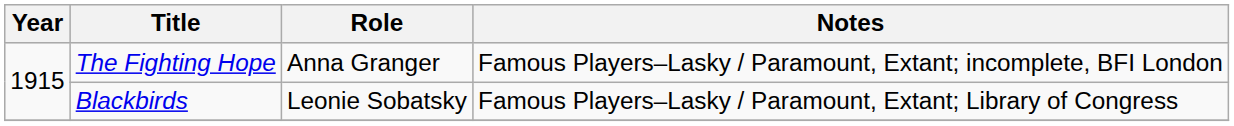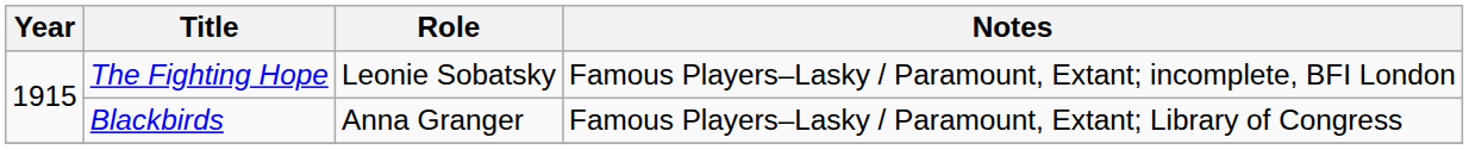 <table class="wikitable sortable">
 <tr>
 <th>Year</th>
 <th>Title</th>
 <th>Role</th>
 <th class="unsortable">Notes</th>
 </tr>
 <tr>
 <td rowspan=2>1915</td>
 <td><em><a href='#'>The Fighting Hope</a></em></td>
-<td>Anna Granger</td>
+<td>Leonie Sobatsky</td>
 <td>Famous Players–Lasky / Paramount, Extant; incomplete, BFI London</td>
 </tr>
 <tr>
 <td><em><a href='#'>Blackbirds</a></em></td>
-<td>Leonie Sobatsky</td>
+<td>Anna Granger</td>
 <td>Famous Players–Lasky / Paramount, Extant; Library of Congress</td>
 </tr>
 <tr>
 </tr>
 </table>
